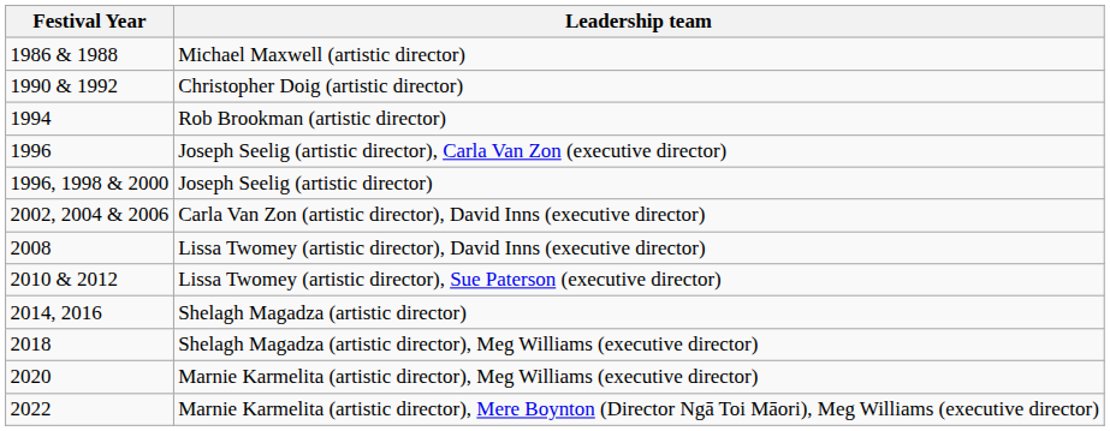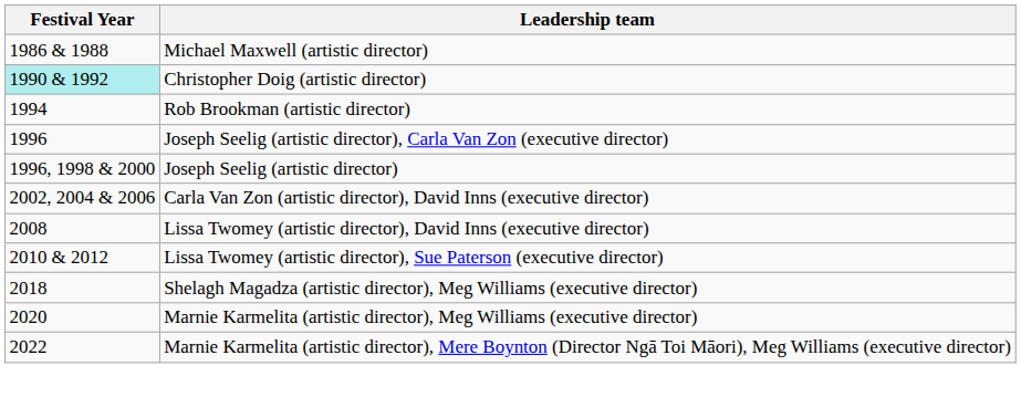 <table class="wikitable">
 <tr>
 <th>Festival Year</th>
 <th>Leadership team</th>
 </tr>
 <tr>
 <td>1986 & 1988</td>
 <td>Michael Maxwell (artistic director)</td>
 </tr>
 <tr>
-<td>1990 & 1992</td>
+<td style="background: paleturquoise;">1990 & 1992</td>
 <td>Christopher Doig (artistic director)</td>
 </tr>
 <tr>
 <td>1994</td>
 <td>Rob Brookman (artistic director)</td>
 </tr>
 <tr>
 <td>1996</td>
 <td>Joseph Seelig (artistic director), <a href='#'>Carla Van Zon</a> (executive director)</td>
 </tr>
 <tr>
 <td>1996, 1998 & 2000</td>
 <td>Joseph Seelig (artistic director)</td>
 </tr>
 <tr>
 <td>2002, 2004 & 2006</td>
 <td>Carla Van Zon (artistic director), David Inns (executive director)</td>
 </tr>
 <tr>
 <td>2008</td>
 <td>Lissa Twomey (artistic director), David Inns (executive director)</td>
 </tr>
 <tr>
 <td>2010 & 2012</td>
 <td>Lissa Twomey (artistic director), <a href='#'>Sue Paterson</a>  (executive director)</td>
 </tr>
 <tr>
-<td>2014, 2016</td>
-<td>Shelagh Magadza (artistic director)</td>
-</tr>
-<tr>
 <td>2018</td>
 <td>Shelagh Magadza (artistic director), Meg Williams (executive director)</td>
 </tr>
 <tr>
 <td>2020</td>
 <td>Marnie Karmelita (artistic director), Meg Williams (executive director)</td>
 </tr>
 <tr>
 <td>2022</td>
 <td>Marnie Karmelita (artistic director), <a href='#'>Mere Boynton</a> (Director Ngā Toi Māori), Meg Williams (executive director)</td>
 </tr>
 </table>
